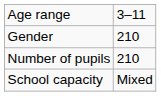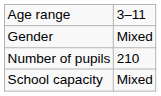 <table class="wikitable">
 <tr>
 <td>Age range</td>
 <td>3–11</td>
 </tr>
 <tr>
 <td>Gender</td>
-<td>210</td>
+<td>Mixed</td>
 </tr>
 <tr>
 <td>Number of pupils</td>
 <td>210</td>
 </tr>
 <tr>
 <td>School capacity</td>
 <td>Mixed</td>
 </tr>
 </table>
